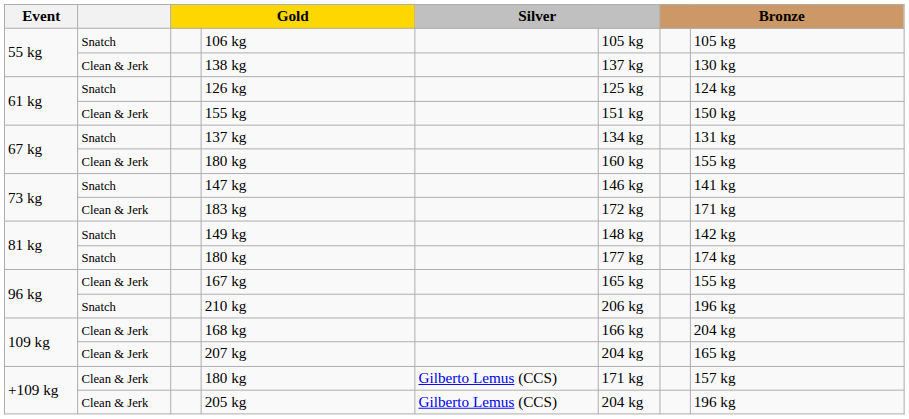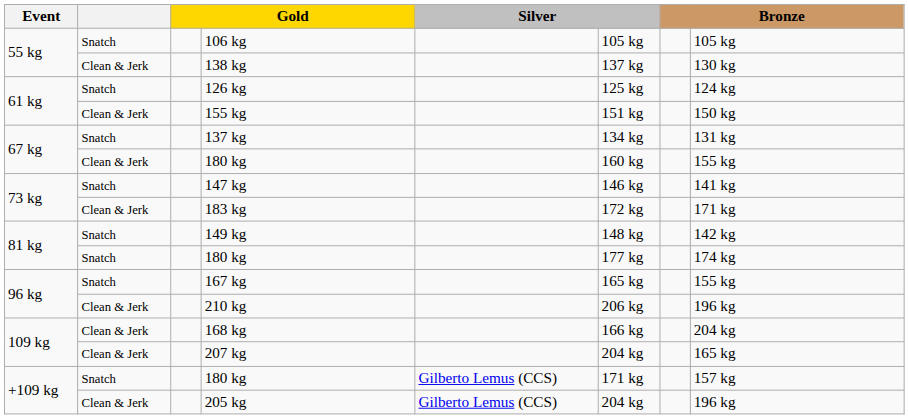 <table class="wikitable">
 <tr>
 <th width="70">Event</th>
 <th width="90"></th>
 <td colspan="2" bgcolor="gold" align="center" width="250"><strong>Gold</strong></td>
 <td colspan="2" bgcolor=silver  align="center" width="250"><strong>Silver</strong></td>
 <td colspan="2" bgcolor="#cc9966" align="center" width="250"><strong>Bronze</strong></td>
 </tr>
 <tr>
 <td rowspan="2">55 kg</td>
 <td><small>Snatch</small></td>
 <td></td>
 <td>106 kg</td>
 <td></td>
 <td>105 kg</td>
 <td></td>
 <td>105 kg</td>
 </tr>
 <tr>
 <td><small>Clean & Jerk</small></td>
 <td></td>
 <td>138 kg</td>
 <td></td>
 <td>137 kg</td>
 <td></td>
 <td>130 kg</td>
 </tr>
 <tr>
 <td rowspan="2">61 kg</td>
 <td><small>Snatch</small></td>
 <td></td>
 <td>126 kg</td>
 <td></td>
 <td>125 kg</td>
 <td></td>
 <td>124 kg</td>
 </tr>
 <tr>
 <td><small>Clean & Jerk</small></td>
 <td></td>
 <td>155 kg</td>
 <td></td>
 <td>151 kg</td>
 <td></td>
 <td>150 kg</td>
 </tr>
 <tr>
 <td rowspan="2">67 kg</td>
 <td><small>Snatch</small></td>
 <td></td>
 <td>137 kg</td>
 <td></td>
 <td>134 kg</td>
 <td></td>
 <td>131 kg</td>
 </tr>
 <tr>
 <td><small>Clean & Jerk</small></td>
 <td></td>
 <td>180 kg</td>
 <td></td>
 <td>160 kg</td>
 <td></td>
 <td>155 kg</td>
 </tr>
 <tr>
 <td rowspan="2">73 kg</td>
 <td><small>Snatch</small></td>
 <td></td>
 <td>147 kg</td>
 <td></td>
 <td>146 kg</td>
 <td></td>
 <td>141 kg</td>
 </tr>
 <tr>
 <td><small>Clean & Jerk</small></td>
 <td></td>
 <td>183 kg</td>
 <td></td>
 <td>172 kg</td>
 <td></td>
 <td>171 kg</td>
 </tr>
 <tr>
 <td rowspan="2">81 kg</td>
 <td><small>Snatch</small></td>
 <td></td>
 <td>149 kg</td>
 <td></td>
 <td>148 kg</td>
 <td></td>
 <td>142 kg</td>
 </tr>
 <tr>
 <td><small>Snatch</small></td>
 <td></td>
 <td>180 kg</td>
 <td></td>
 <td>177 kg</td>
 <td></td>
 <td>174 kg</td>
 </tr>
 <tr>
 <td rowspan="2">96 kg</td>
-<td><small>Clean & Jerk</small></td>
+<td><small>Snatch</small></td>
 <td></td>
 <td>167 kg</td>
 <td></td>
 <td>165 kg</td>
 <td></td>
 <td>155 kg</td>
 </tr>
 <tr>
-<td><small>Snatch</small></td>
+<td><small>Clean & Jerk</small></td>
 <td></td>
 <td>210 kg</td>
 <td></td>
 <td>206 kg</td>
 <td></td>
 <td>196 kg</td>
 </tr>
 <tr>
 <td rowspan="2">109 kg</td>
 <td><small>Clean & Jerk</small></td>
 <td></td>
 <td>168 kg</td>
 <td></td>
 <td>166 kg</td>
 <td></td>
 <td>204 kg</td>
 </tr>
 <tr>
 <td><small>Clean & Jerk</small></td>
 <td></td>
 <td>207 kg</td>
 <td></td>
 <td>204 kg</td>
 <td></td>
 <td>165 kg</td>
 </tr>
 <tr>
 <td rowspan="2">+109 kg</td>
-<td><small>Clean & Jerk</small></td>
+<td><small>Snatch</small></td>
 <td></td>
 <td>180 kg</td>
 <td><a href='#'>Gilberto Lemus</a> (CCS)</td>
 <td>171 kg</td>
 <td></td>
 <td>157 kg</td>
 </tr>
 <tr>
 <td><small>Clean & Jerk</small></td>
 <td></td>
 <td>205 kg</td>
 <td><a href='#'>Gilberto Lemus</a> (CCS)</td>
 <td>204 kg</td>
 <td></td>
 <td>196 kg</td>
 </tr>
 </table>
